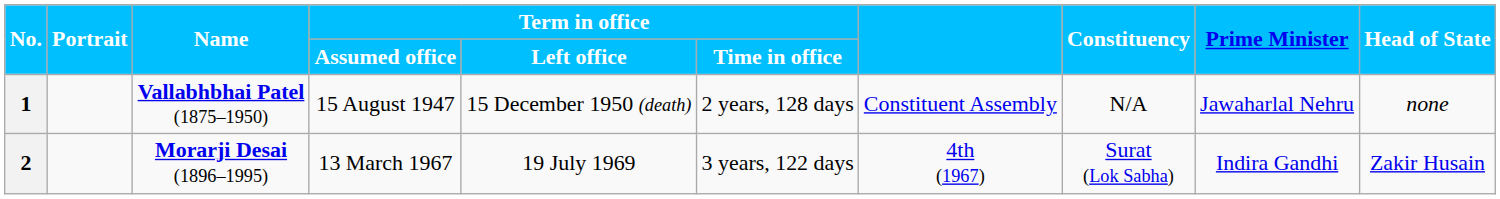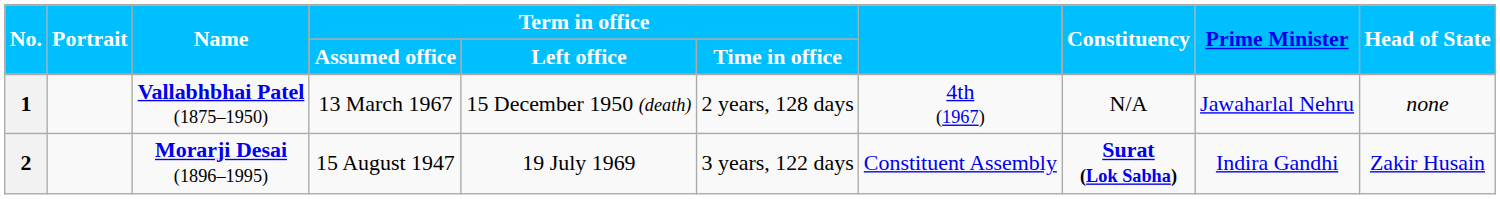 <table class="wikitable sortable" style="text-align:center;">
 <tr>
 <th rowspan=2 style="background:#00bfff; color:white;">No.</th>
 <th rowspan=2 style="background:#00bfff; color:white;">Portrait</th>
 <th rowspan=2 style="background:#00bfff; color:white;">Name<br></th>
 <th colspan=3 style="background:#00bfff; color:white;">Term in office</th>
 <th rowspan=2 style="background:#00bfff; color:white;"><a href='#'></a><br></th>
 <th rowspan=2 style="background:#00bfff; color:white;">Constituency<br></th>
 <th rowspan=2 style="background:#00bfff; color:white;"><a href='#'>Prime Minister</a></th>
 <th rowspan="2" style="background:#00bfff; color:white;">Head of State</th>
 </tr>
 <tr>
 <th style="background:#00bfff; color:white;">Assumed office</th>
 <th style="background:#00bfff; color:white;">Left office</th>
 <th style="background:#00bfff; color:white;">Time in office</th>
 </tr>
 <tr>
 <th>1</th>
 <td></td>
 <td><strong><a href='#'>Vallabhbhai&nbsp;Patel</a></strong><br><small>(1875–1950)</small></td>
-<td>15 August 1947</td>
+<td>13 March 1967</td>
 <td>15 December 1950 <em><small>(death)</small></em></td>
 <td>2 years, 128 days</td>
-<td><a href='#'>Constituent Assembly</a></td>
+<td><a href='#'>4th</a><br><small>(<a href='#'>1967</a>)</small></td>
 <td>N/A</td>
 <td><a href='#'>Jawaharlal Nehru</a></td>
 <td><em>none</em></td>
 </tr>
 <tr>
 <th>2</th>
 <td></td>
 <td><strong><a href='#'>Morarji Desai</a></strong><br><small>(1896–1995)</small></td>
-<td>13 March 1967</td>
+<td>15 August 1947</td>
 <td>19 July 1969</td>
 <td>3 years, 122 days</td>
-<td><a href='#'>4th</a><br><small>(<a href='#'>1967</a>)</small></td>
-<td><a href='#'>Surat</a><br><small>(<a href='#'>Lok Sabha</a>)</small></td>
+<td><a href='#'>Constituent Assembly</a></td>
+<td><strong><a href='#'>Surat</a><br><small>(<a href='#'>Lok Sabha</a>)</small></strong></td>
 <td><a href='#'>Indira Gandhi</a></td>
 <td><a href='#'>Zakir Husain</a></td>
 </tr>
 </table>
